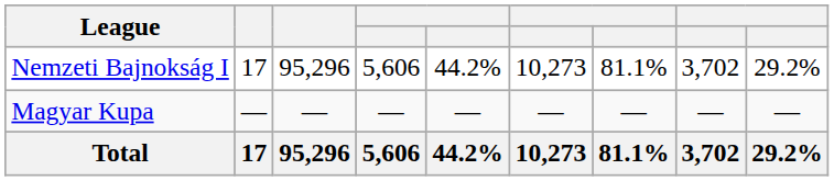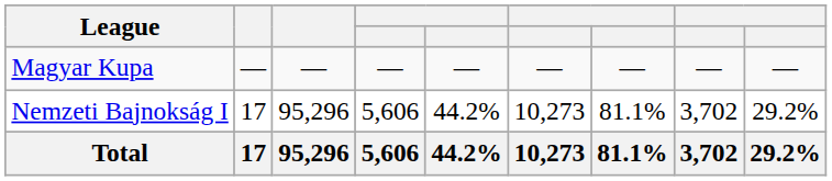 <table class="wikitable sortable" style="text-align:center; font-size:85%;">
 <tr>
 <th rowspan="2">League</th>
 <th rowspan="2"></th>
 <th rowspan="2"></th>
 <th colspan="2"></th>
 <th colspan="2"></th>
 <th colspan="2"></th>
 </tr>
 <tr>
 <th></th>
 <th></th>
 <th></th>
 <th></th>
 <th></th>
 <th></th>
 </tr>
+<tr>
+<td align=left><a href='#'>Magyar Kupa</a></td>
+<td>—</td>
+<td>—</td>
+<td>—</td>
+<td>—</td>
+<td>—</td>
+<td>—</td>
+<td>—</td>
+<td>—</td>
+</tr>
 <tr bgcolor="white">
 <td align=left><a href='#'>Nemzeti Bajnokság I</a></td>
 <td>17</td>
 <td>95,296</td>
 <td>5,606</td>
 <td>44.2%</td>
 <td>10,273</td>
 <td>81.1%</td>
 <td>3,702</td>
 <td>29.2%</td>
-</tr>
-<tr>
-<td align=left><a href='#'>Magyar Kupa</a></td>
-<td>—</td>
-<td>—</td>
-<td>—</td>
-<td>—</td>
-<td>—</td>
-<td>—</td>
-<td>—</td>
-<td>—</td>
 </tr>
 <tr>
 <th>Total</th>
 <th>17</th>
 <th>95,296</th>
 <th>5,606</th>
 <th>44.2%</th>
 <th>10,273</th>
 <th>81.1%</th>
 <th>3,702</th>
 <th>29.2%</th>
 </tr>
 </table>
